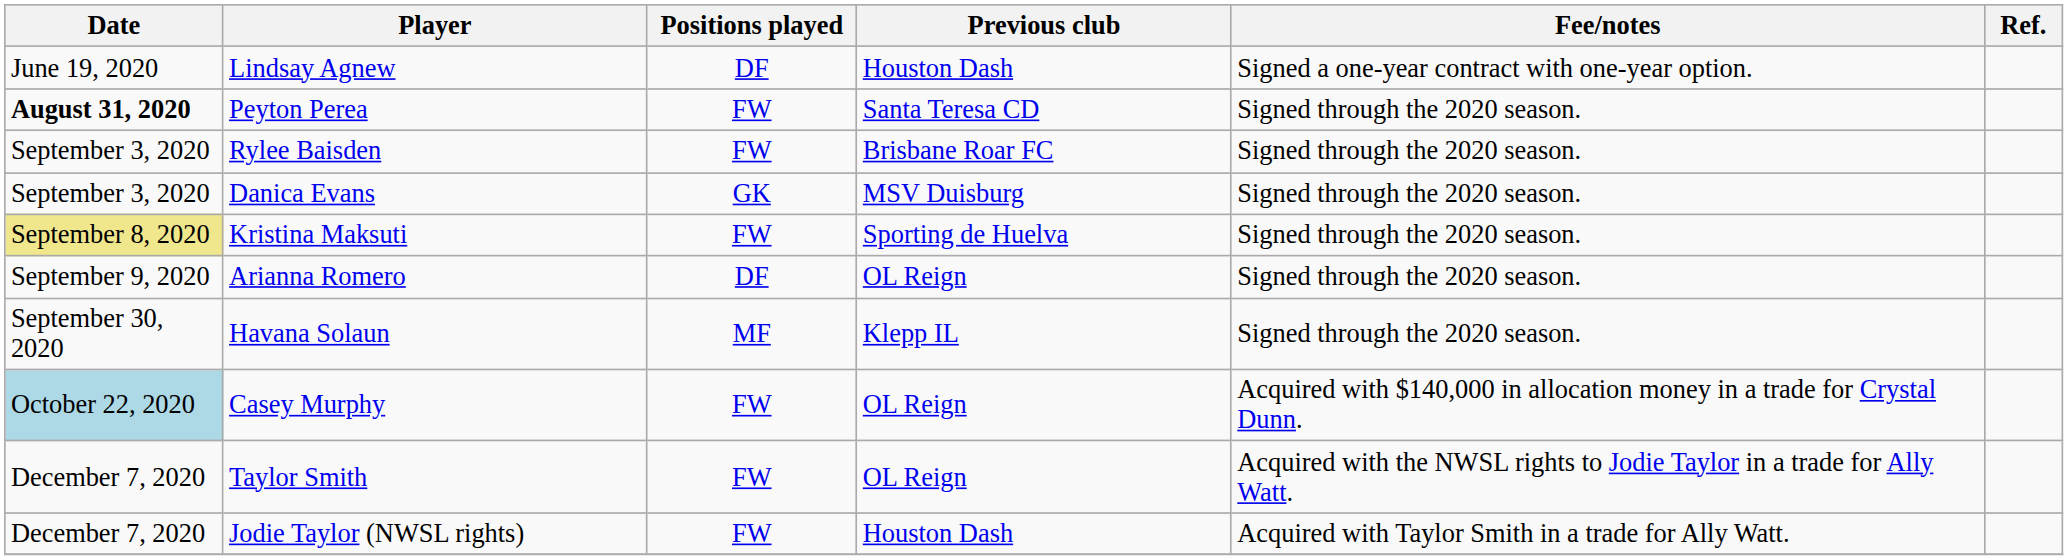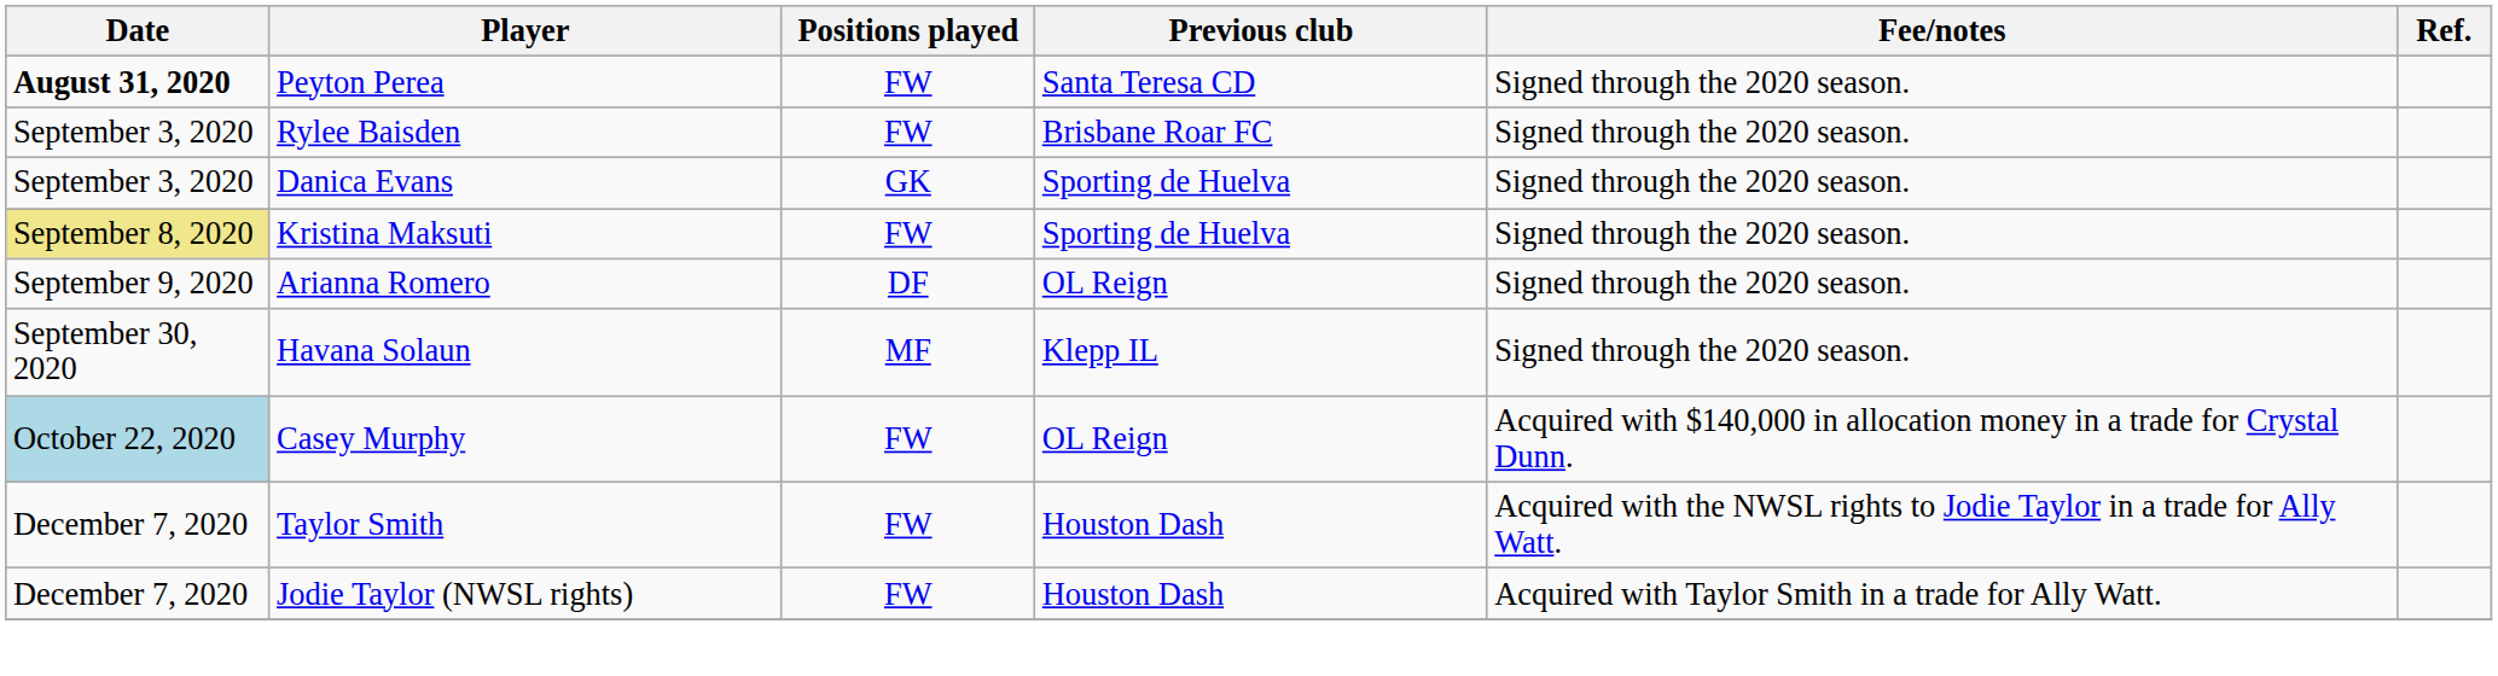 <table class="wikitable" style="text-align:left;">
 <tr>
 <th style="width:125px;">Date</th>
 <th style="width:250px;">Player</th>
 <th style="width:120px;">Positions played</th>
 <th style="width:220px;">Previous club</th>
 <th style="width:450px;">Fee/notes</th>
 <th style="width:40px;">Ref.</th>
-</tr>
-<tr>
-<td>June 19, 2020</td>
-<td> <a href='#'>Lindsay Agnew</a></td>
-<td style="text-align: center;"><a href='#'>DF</a></td>
-<td> <a href='#'>Houston Dash</a></td>
-<td>Signed a one-year contract with one-year option.</td>
-<td></td>
 </tr>
 <tr>
 <td><strong>August 31, 2020</strong></td>
 <td> <a href='#'>Peyton Perea</a></td>
 <td style="text-align: center;"><a href='#'>FW</a></td>
 <td> <a href='#'>Santa Teresa CD</a></td>
 <td>Signed through the 2020 season.</td>
 <td></td>
 </tr>
 <tr>
 <td>September 3, 2020</td>
 <td> <a href='#'>Rylee Baisden</a></td>
 <td style="text-align: center;"><a href='#'>FW</a></td>
 <td> <a href='#'>Brisbane Roar FC</a></td>
 <td>Signed through the 2020 season.</td>
 <td></td>
 </tr>
 <tr>
 <td>September 3, 2020</td>
 <td> <a href='#'>Danica Evans</a></td>
 <td style="text-align: center;"><a href='#'>GK</a></td>
-<td> <a href='#'>MSV Duisburg</a></td>
+<td> <a href='#'>Sporting de Huelva</a></td>
 <td>Signed through the 2020 season.</td>
 <td></td>
 </tr>
 <tr>
 <td style="background: khaki;">September 8, 2020</td>
 <td> <a href='#'>Kristina Maksuti</a></td>
 <td style="text-align: center;"><a href='#'>FW</a></td>
 <td> <a href='#'>Sporting de Huelva</a></td>
 <td>Signed through the 2020 season.</td>
 <td></td>
 </tr>
 <tr>
 <td>September 9, 2020</td>
 <td> <a href='#'>Arianna Romero</a></td>
 <td style="text-align: center;"><a href='#'>DF</a></td>
 <td> <a href='#'>OL Reign</a></td>
 <td>Signed through the 2020 season.</td>
 <td></td>
 </tr>
 <tr>
 <td>September 30, 2020</td>
 <td> <a href='#'>Havana Solaun</a></td>
 <td style="text-align: center;"><a href='#'>MF</a></td>
 <td> <a href='#'>Klepp IL</a></td>
 <td>Signed through the 2020 season.</td>
 <td></td>
 </tr>
 <tr>
 <td style="background: lightblue;">October 22, 2020</td>
 <td> <a href='#'>Casey Murphy</a></td>
 <td style="text-align: center;"><a href='#'>FW</a></td>
 <td> <a href='#'>OL Reign</a></td>
 <td>Acquired with $140,000 in allocation money in a trade for <a href='#'>Crystal Dunn</a>.</td>
 <td></td>
 </tr>
 <tr>
 <td>December 7, 2020</td>
 <td> <a href='#'>Taylor Smith</a></td>
 <td style="text-align: center;"><a href='#'>FW</a></td>
-<td> <a href='#'>OL Reign</a></td>
+<td> <a href='#'>Houston Dash</a></td>
 <td>Acquired with the NWSL rights to <a href='#'>Jodie Taylor</a> in a trade for <a href='#'>Ally Watt</a>.</td>
 <td></td>
 </tr>
 <tr>
 <td>December 7, 2020</td>
 <td> <a href='#'>Jodie Taylor</a> (NWSL rights)</td>
 <td style="text-align: center;"><a href='#'>FW</a></td>
 <td> <a href='#'>Houston Dash</a></td>
 <td>Acquired with Taylor Smith in a trade for Ally Watt.</td>
 <td></td>
 </tr>
 <tr>
 </tr>
 </table>
